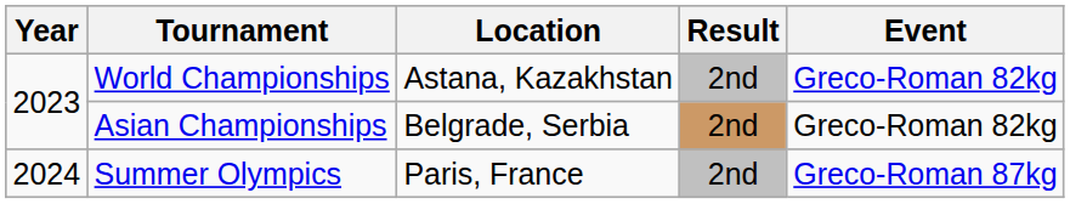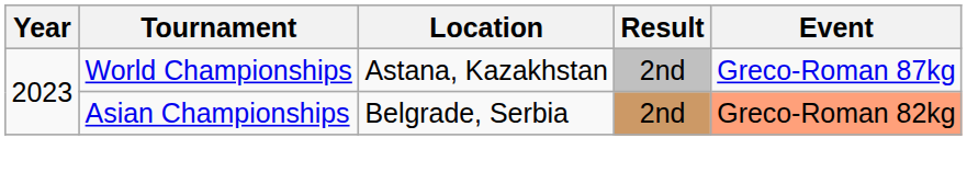 <table class="wikitable" style="font-size:95%;">
 <tr>
 <th>Year</th>
 <th>Tournament</th>
 <th>Location</th>
 <th>Result</th>
 <th>Event</th>
 </tr>
 <tr>
 <td rowspan="2">2023</td>
 <td><a href='#'>World Championships</a></td>
 <td>Astana, Kazakhstan</td>
 <td align="center" bgcolor="silver">2nd</td>
-<td><a href='#'>Greco-Roman 82kg</a></td>
+<td><a href='#'>Greco-Roman 87kg</a></td>
 </tr>
 <tr>
 <td><a href='#'>Asian Championships</a></td>
 <td>Belgrade, Serbia</td>
 <td align="center" bgcolor="cc9966">2nd</td>
-<td>Greco-Roman 82kg</td>
-</tr>
-<tr>
-<td>2024</td>
-<td><a href='#'>Summer Olympics</a></td>
-<td>Paris, France</td>
-<td align="center" bgcolor="silver">2nd</td>
-<td><a href='#'>Greco-Roman 87kg</a></td>
+<td style="background: lightsalmon;">Greco-Roman 82kg</td>
 </tr>
 </table>
